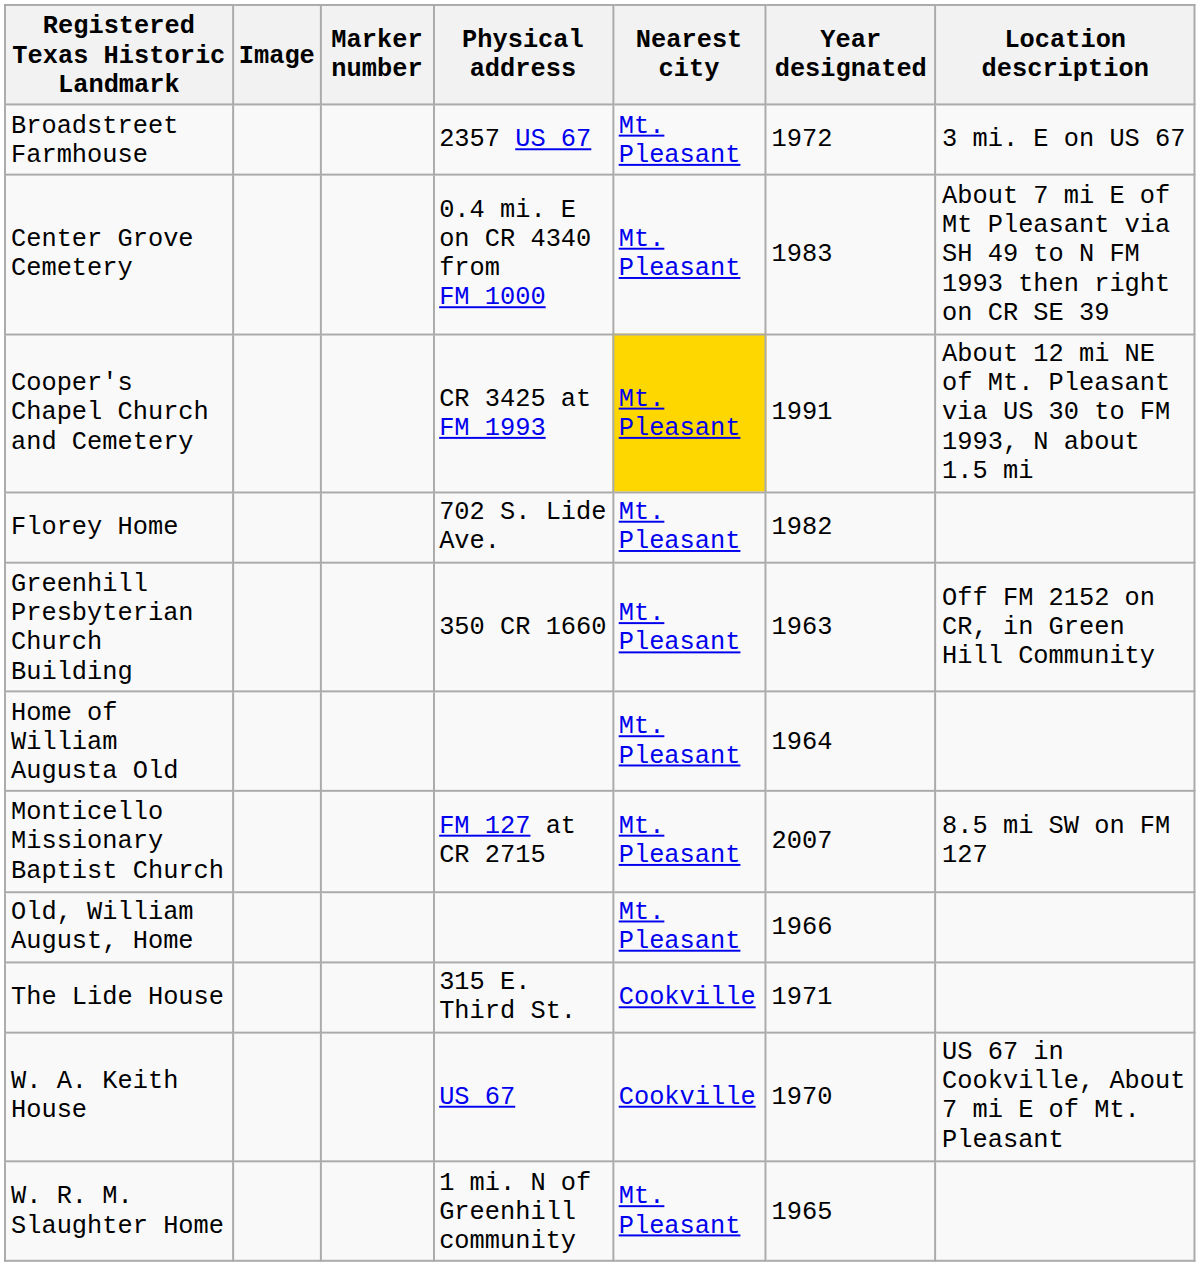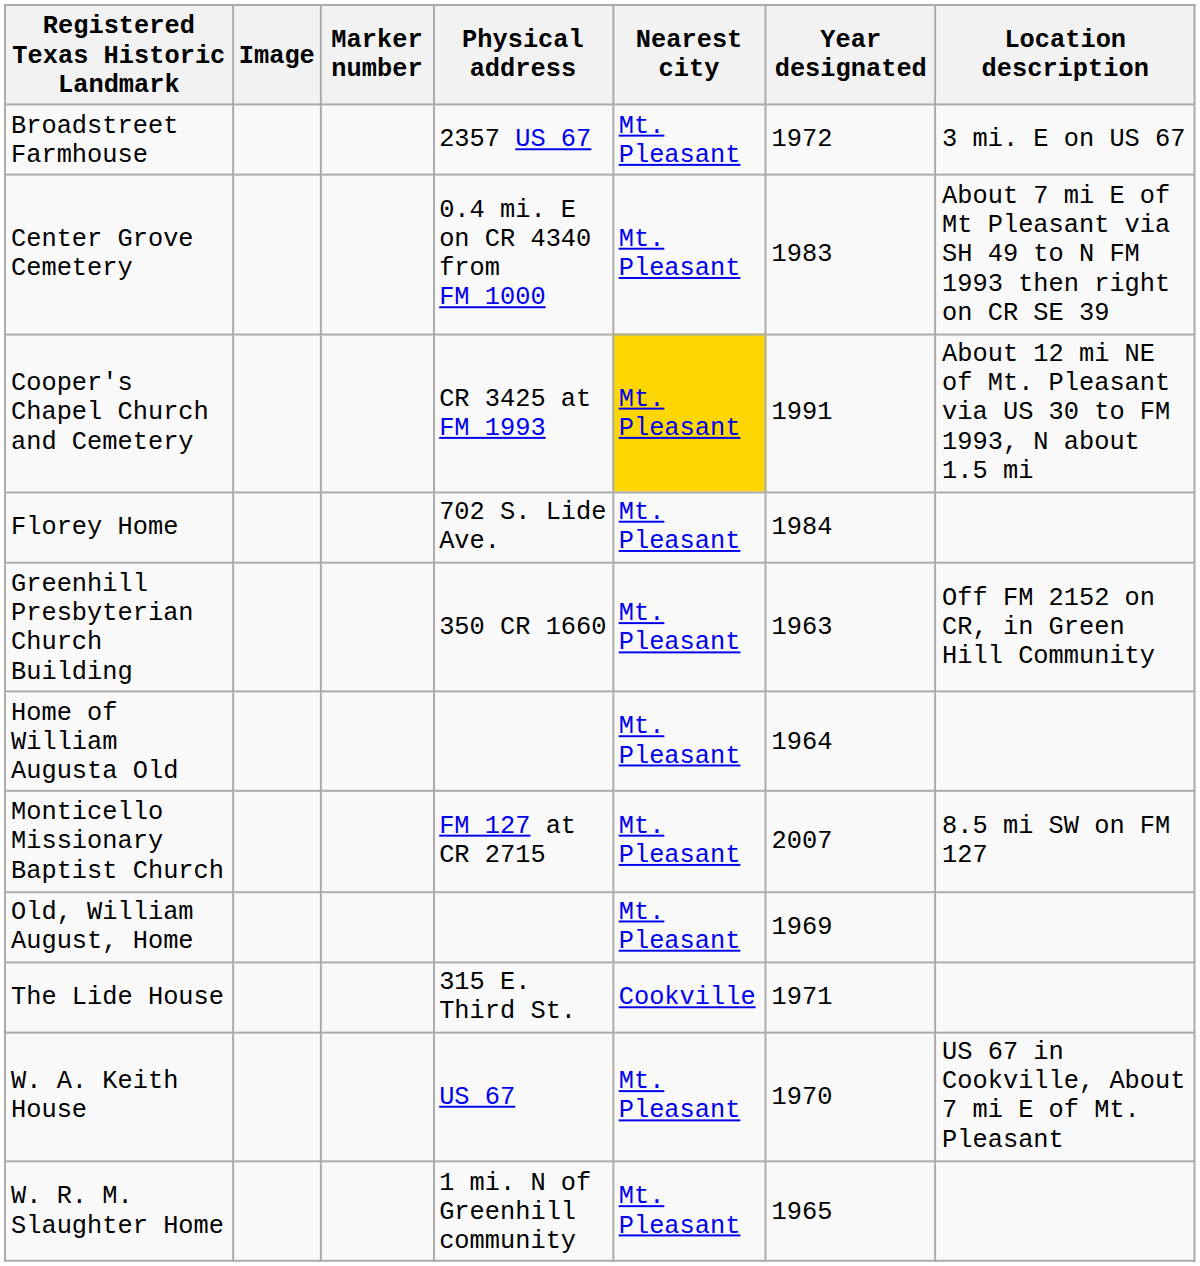 <table class="wikitable sortable">
 <tr>
 <th>Registered Texas Historic Landmark</th>
 <th>Image</th>
 <th>Marker number</th>
 <th>Physical address</th>
 <th>Nearest city</th>
 <th>Year designated</th>
 <th>Location description</th>
 </tr>
 <tr>
 <td>Broadstreet Farmhouse</td>
 <td></td>
 <td></td>
 <td>2357 <a href='#'>US 67</a><br></td>
 <td><a href='#'>Mt. Pleasant</a></td>
 <td>1972</td>
 <td>3 mi. E on US 67</td>
 </tr>
 <tr>
 <td>Center Grove Cemetery</td>
 <td></td>
 <td></td>
 <td>0.4 mi. E on CR 4340 from <a href='#'>FM 1000</a><br></td>
 <td><a href='#'>Mt. Pleasant</a></td>
 <td>1983</td>
 <td>About 7 mi E of Mt Pleasant via SH 49 to N FM 1993 then right on CR SE 39</td>
 </tr>
 <tr>
 <td>Cooper's Chapel Church and Cemetery</td>
 <td></td>
 <td></td>
 <td>CR 3425 at <a href='#'>FM 1993</a><br></td>
 <td style="background: gold;"><a href='#'>Mt. Pleasant</a></td>
 <td>1991</td>
 <td>About 12 mi NE of Mt. Pleasant via US 30 to FM 1993, N about 1.5 mi</td>
 </tr>
 <tr>
 <td>Florey Home</td>
 <td></td>
 <td></td>
 <td>702 S. Lide Ave. <br></td>
 <td><a href='#'>Mt. Pleasant</a></td>
-<td>1982</td>
+<td>1984</td>
 <td></td>
 </tr>
 <tr>
 <td>Greenhill Presbyterian Church Building</td>
 <td></td>
 <td></td>
 <td>350 CR 1660<br></td>
 <td><a href='#'>Mt. Pleasant</a></td>
 <td>1963</td>
 <td>Off FM 2152 on CR, in Green Hill Community</td>
 </tr>
 <tr>
 <td>Home of William Augusta Old</td>
 <td></td>
 <td></td>
 <td></td>
 <td><a href='#'>Mt. Pleasant</a></td>
 <td>1964</td>
 <td></td>
 </tr>
 <tr>
 <td>Monticello Missionary Baptist Church</td>
 <td></td>
 <td></td>
 <td><a href='#'>FM 127</a> at CR 2715<br></td>
 <td><a href='#'>Mt. Pleasant</a></td>
 <td>2007</td>
 <td>8.5 mi SW on FM 127</td>
 </tr>
 <tr>
 <td>Old, William August, Home</td>
 <td></td>
 <td></td>
 <td></td>
 <td><a href='#'>Mt. Pleasant</a></td>
-<td>1966</td>
+<td>1969</td>
 <td></td>
 </tr>
 <tr>
 <td>The Lide House</td>
 <td></td>
 <td></td>
 <td>315 E. Third St.<br></td>
 <td><a href='#'>Cookville</a></td>
 <td>1971</td>
 <td></td>
 </tr>
 <tr>
 <td>W. A. Keith House</td>
 <td></td>
 <td></td>
 <td><a href='#'>US 67</a> </td>
-<td><a href='#'>Cookville</a></td>
+<td><a href='#'>Mt. Pleasant</a></td>
 <td>1970</td>
 <td>US 67 in Cookville, About 7 mi E of Mt. Pleasant</td>
 </tr>
 <tr>
 <td>W. R. M. Slaughter Home</td>
 <td></td>
 <td></td>
 <td>1 mi. N of Greenhill community </td>
 <td><a href='#'>Mt. Pleasant</a></td>
 <td>1965</td>
 <td></td>
 </tr>
 </table>
